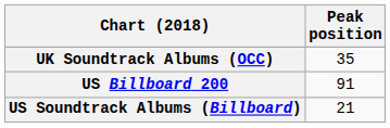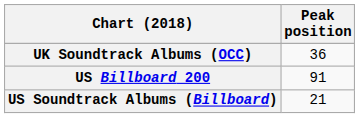 <table class="wikitable sortable plainrowheaders" style="text-align:center">
 <tr>
 <th scope="col">Chart (2018)</th>
 <th scope="col">Peak<br>position</th>
 </tr>
 <tr>
 </tr>
 <tr>
 <th scope="row">UK Soundtrack Albums (<a href='#'>OCC</a>)</th>
-<td>35</td>
+<td>36</td>
 </tr>
 <tr>
 <th scope="row">US <a href='#'><em>Billboard</em> 200</a></th>
 <td>91</td>
 </tr>
 <tr>
 <th scope="row">US Soundtrack Albums (<a href='#'><em>Billboard</em></a>)</th>
 <td>21</td>
 </tr>
 </table>
